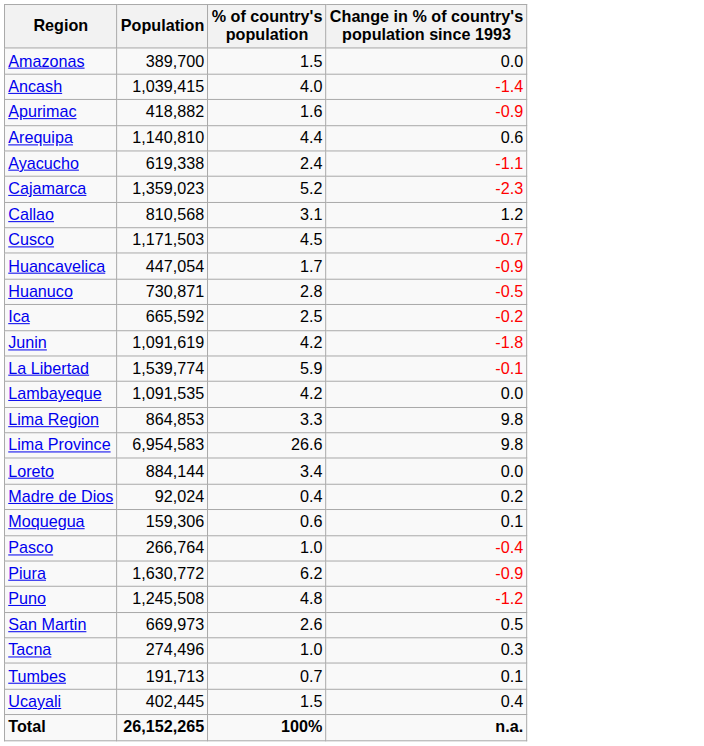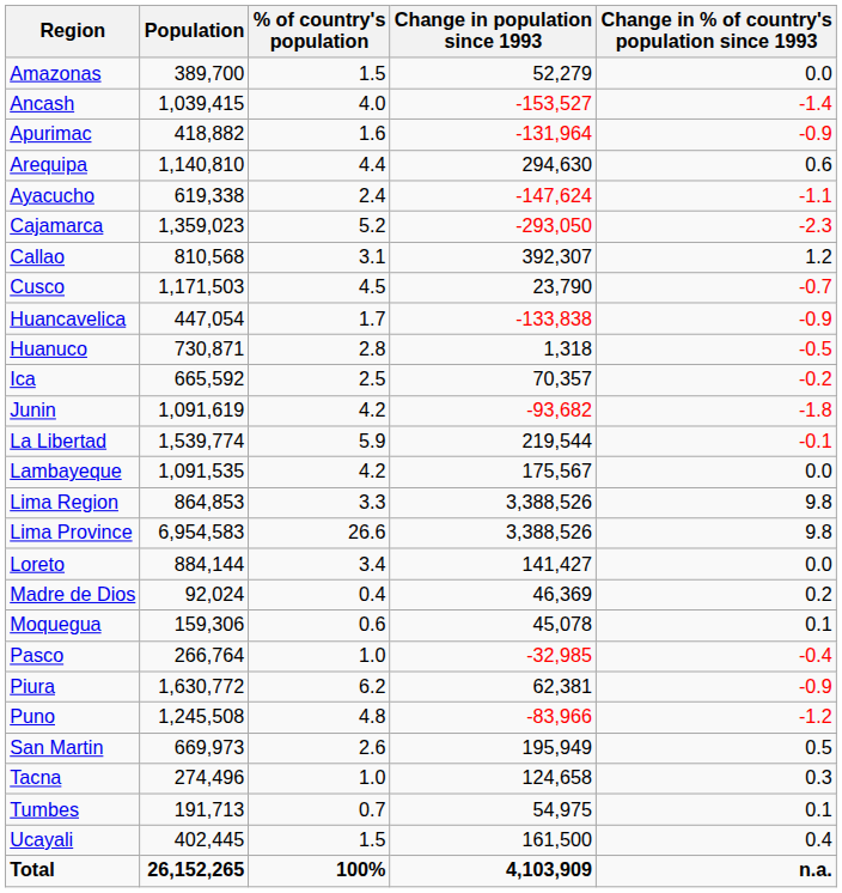 <table class="wikitable">
 <tr>
 <th align=center>Region</th>
 <th align=right>Population</th>
 <th align=right>% of country's<br>population</th>
+<th align=right>Change in population<br>since 1993</th>
 <th align=right>Change in % of country's<br>population since 1993</th>
 </tr>
 <tr>
 <td><a href='#'>Amazonas</a></td>
 <td align=right>389,700</td>
 <td align=right>1.5</td>
+<td align=right>52,279</td>
 <td align=right>0.0</td>
 </tr>
 <tr>
 <td><a href='#'>Ancash</a></td>
 <td align=right>1,039,415</td>
 <td align=right>4.0</td>
+<td align=right style="color:red;">-153,527</td>
 <td align=right style="color:red;">-1.4</td>
 </tr>
 <tr>
 <td><a href='#'>Apurimac</a></td>
 <td align=right>418,882</td>
 <td align=right>1.6</td>
+<td align=right style="color:red;">-131,964</td>
 <td align=right style="color:red;">-0.9</td>
 </tr>
 <tr>
 <td><a href='#'>Arequipa</a></td>
 <td align=right>1,140,810</td>
 <td align=right>4.4</td>
+<td align=right>294,630</td>
 <td align=right>0.6</td>
 </tr>
 <tr>
 <td><a href='#'>Ayacucho</a></td>
 <td align=right>619,338</td>
 <td align=right>2.4</td>
+<td align=right style="color:red;">-147,624</td>
 <td align=right style="color:red;">-1.1</td>
 </tr>
 <tr>
 <td><a href='#'>Cajamarca</a></td>
 <td align=right>1,359,023</td>
 <td align=right>5.2</td>
+<td align=right style="color:red;">-293,050</td>
 <td align=right style="color:red;">-2.3</td>
 </tr>
 <tr>
 <td><a href='#'>Callao</a></td>
 <td align=right>810,568</td>
 <td align=right>3.1</td>
+<td align=right>392,307</td>
 <td align=right>1.2</td>
 </tr>
 <tr>
 <td><a href='#'>Cusco</a></td>
 <td align=right>1,171,503</td>
 <td align=right>4.5</td>
+<td align=right>23,790</td>
 <td align=right align=right style="color:red;">-0.7</td>
 </tr>
 <tr>
 <td><a href='#'>Huancavelica</a></td>
 <td align=right>447,054</td>
 <td align=right>1.7</td>
+<td align=right style="color:red;">-133,838</td>
 <td align=right style="color:red;">-0.9</td>
 </tr>
 <tr>
 <td><a href='#'>Huanuco</a></td>
 <td align=right>730,871</td>
 <td align=right>2.8</td>
+<td align=right>1,318</td>
 <td align=right style="color:red;">-0.5</td>
 </tr>
 <tr>
 <td><a href='#'>Ica</a></td>
 <td align=right>665,592</td>
 <td align=right>2.5</td>
+<td align=right>70,357</td>
 <td align=right style="color:red;">-0.2</td>
 </tr>
 <tr>
 <td><a href='#'>Junin</a></td>
 <td align=right>1,091,619</td>
 <td align=right>4.2</td>
+<td align=right style="color:red;">-93,682</td>
 <td align=right style="color:red;">-1.8</td>
 </tr>
 <tr>
 <td><a href='#'>La Libertad</a></td>
 <td align=right>1,539,774</td>
 <td align=right>5.9</td>
+<td align=right>219,544</td>
 <td align=right style="color:red;">-0.1</td>
 </tr>
 <tr>
 <td><a href='#'>Lambayeque</a></td>
 <td align=right>1,091,535</td>
 <td align=right>4.2</td>
+<td align=right>175,567</td>
 <td align=right>0.0</td>
 </tr>
 <tr>
 <td><a href='#'>Lima Region</a></td>
 <td align=right>864,853</td>
 <td align=right>3.3</td>
+<td align=right>3,388,526</td>
 <td align=right>9.8</td>
 </tr>
 <tr>
 <td><a href='#'>Lima Province</a></td>
 <td align=right>6,954,583</td>
 <td align=right>26.6</td>
+<td align=right>3,388,526</td>
 <td align=right>9.8</td>
 </tr>
 <tr>
 <td><a href='#'>Loreto</a></td>
 <td align=right>884,144</td>
 <td align=right>3.4</td>
+<td align=right>141,427</td>
 <td align=right>0.0</td>
 </tr>
 <tr>
 <td><a href='#'>Madre de Dios</a></td>
 <td align=right>92,024</td>
 <td align=right>0.4</td>
+<td align=right>46,369</td>
 <td align=right>0.2</td>
 </tr>
 <tr>
 <td><a href='#'>Moquegua</a></td>
 <td align=right>159,306</td>
 <td align=right>0.6</td>
+<td align=right>45,078</td>
 <td align=right>0.1</td>
 </tr>
 <tr>
 <td><a href='#'>Pasco</a></td>
 <td align=right>266,764</td>
 <td align=right>1.0</td>
+<td align=right style="color:red;">-32,985</td>
 <td align=right style="color:red;">-0.4</td>
 </tr>
 <tr>
 <td><a href='#'>Piura</a></td>
 <td align=right>1,630,772</td>
 <td align=right>6.2</td>
+<td align=right>62,381</td>
 <td align=right style="color:red;">-0.9</td>
 </tr>
 <tr>
 <td><a href='#'>Puno</a></td>
 <td align=right>1,245,508</td>
 <td align=right>4.8</td>
+<td align=right style="color:red;">-83,966</td>
 <td align=right style="color:red;">-1.2</td>
 </tr>
 <tr>
 <td><a href='#'>San Martin</a></td>
 <td align=right>669,973</td>
 <td align=right>2.6</td>
+<td align=right>195,949</td>
 <td align=right>0.5</td>
 </tr>
 <tr>
 <td><a href='#'>Tacna</a></td>
 <td align=right>274,496</td>
 <td align=right>1.0</td>
+<td align=right>124,658</td>
 <td align=right>0.3</td>
 </tr>
 <tr>
 <td><a href='#'>Tumbes</a></td>
 <td align=right>191,713</td>
 <td align=right>0.7</td>
+<td align=right>54,975</td>
 <td align=right>0.1</td>
 </tr>
 <tr>
 <td><a href='#'>Ucayali</a></td>
 <td align=right>402,445</td>
 <td align=right>1.5</td>
+<td align=right>161,500</td>
 <td align=right>0.4</td>
 </tr>
 <tr>
 <td><strong>Total</strong></td>
 <td align=right><strong>26,152,265</strong></td>
 <td align=right><strong>100%</strong></td>
+<td align=right><strong>4,103,909</strong></td>
 <td align=right><strong>n.a.</strong></td>
 </tr>
 </table>
